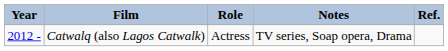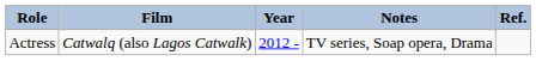 <table class="wikitable">
 <tr>
+<th style="background:#B0C4DE;">Role</th>
+<th style="background:#B0C4DE;">Film</th>
 <th style="background:#B0C4DE;">Year</th>
-<th style="background:#B0C4DE;">Film</th>
-<th style="background:#B0C4DE;">Role</th>
 <th style="background:#B0C4DE;">Notes</th>
 <th style="background:#B0C4DE;">Ref.</th>
 </tr>
 <tr>
+<td>Actress</td>
+<td><em>Catwalq</em> (also <em>Lagos Catwalk</em>)</td>
 <td><a href='#'>2012 -</a></td>
-<td><em>Catwalq</em> (also <em>Lagos Catwalk</em>)</td>
-<td>Actress</td>
 <td>TV series, Soap opera, Drama</td>
 <td></td>
 </tr>
 </table>
